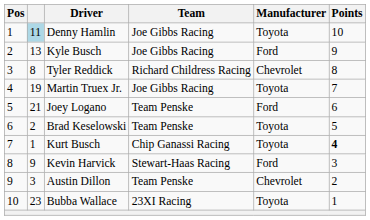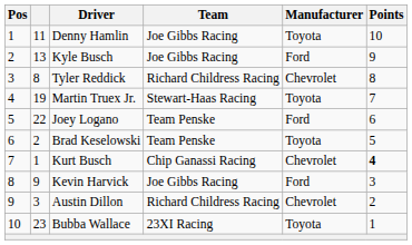 <table class="wikitable" style="font-size:98%">
 <tr>
 <th>Pos</th>
 <th></th>
 <th>Driver</th>
 <th>Team</th>
 <th>Manufacturer</th>
 <th>Points</th>
 </tr>
 <tr>
 <td>1</td>
-<td style="background: lightblue;">11</td>
+<td>11</td>
 <td>Denny Hamlin</td>
 <td>Joe Gibbs Racing</td>
 <td>Toyota</td>
 <td>10</td>
 </tr>
 <tr>
 <td>2</td>
 <td>13</td>
 <td>Kyle Busch</td>
 <td>Joe Gibbs Racing</td>
 <td>Ford</td>
 <td>9</td>
 </tr>
 <tr>
 <td>3</td>
 <td>8</td>
 <td>Tyler Reddick</td>
 <td>Richard Childress Racing</td>
 <td>Chevrolet</td>
 <td>8</td>
 </tr>
 <tr>
 <td>4</td>
 <td>19</td>
 <td>Martin Truex Jr.</td>
-<td>Joe Gibbs Racing</td>
+<td>Stewart-Haas Racing</td>
 <td>Toyota</td>
 <td>7</td>
 </tr>
 <tr>
 <td>5</td>
-<td>21</td>
+<td>22</td>
 <td>Joey Logano</td>
 <td>Team Penske</td>
 <td>Ford</td>
 <td>6</td>
 </tr>
 <tr>
 <td>6</td>
 <td>2</td>
 <td>Brad Keselowski</td>
 <td>Team Penske</td>
 <td>Toyota</td>
 <td>5</td>
 </tr>
 <tr>
 <td>7</td>
 <td>1</td>
 <td>Kurt Busch</td>
 <td>Chip Ganassi Racing</td>
-<td>Toyota</td>
+<td>Chevrolet</td>
 <td><strong>4</strong></td>
 </tr>
 <tr>
 <td>8</td>
 <td>9</td>
 <td>Kevin Harvick</td>
-<td>Stewart-Haas Racing</td>
+<td>Joe Gibbs Racing</td>
 <td>Ford</td>
 <td>3</td>
 </tr>
 <tr>
 <td>9</td>
 <td>3</td>
 <td>Austin Dillon</td>
-<td>Team Penske</td>
+<td>Richard Childress Racing</td>
 <td>Chevrolet</td>
 <td>2</td>
 </tr>
 <tr>
 <td>10</td>
 <td>23</td>
 <td>Bubba Wallace</td>
 <td>23XI Racing</td>
 <td>Toyota</td>
 <td>1</td>
 </tr>
 <tr>
 <th colspan="6"></th>
 </tr>
 </table>
